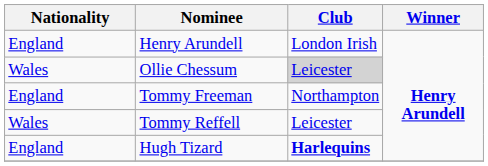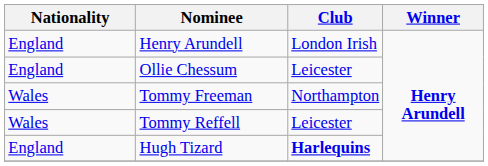 <table class="wikitable">
 <tr>
 <th width=120>Nationality</th>
 <th width=140>Nominee</th>
 <th width=80><a href='#'>Club</a></th>
 <th width=90><a href='#'>Winner</a></th>
 </tr>
 <tr>
 <td> <a href='#'>England</a></td>
 <td><a href='#'>Henry Arundell</a></td>
 <td><a href='#'>London Irish</a></td>
 <td rowspan=5 align=center><br><strong><a href='#'>Henry Arundell</a></strong></td>
 </tr>
 <tr>
-<td> <a href='#'>Wales</a></td>
+<td> <a href='#'>England</a></td>
 <td><a href='#'>Ollie Chessum</a></td>
-<td style="background: lightgrey;"><a href='#'>Leicester</a></td>
+<td><a href='#'>Leicester</a></td>
 </tr>
 <tr>
-<td> <a href='#'>England</a></td>
+<td> <a href='#'>Wales</a></td>
 <td><a href='#'>Tommy Freeman</a></td>
 <td><a href='#'>Northampton</a></td>
 </tr>
 <tr>
 <td> <a href='#'>Wales</a></td>
 <td><a href='#'>Tommy Reffell</a></td>
 <td><a href='#'>Leicester</a></td>
 </tr>
 <tr>
 <td> <a href='#'>England</a></td>
 <td><a href='#'>Hugh Tizard</a></td>
 <td><strong><a href='#'>Harlequins</a></strong></td>
 </tr>
 <tr>
 </tr>
 </table>
